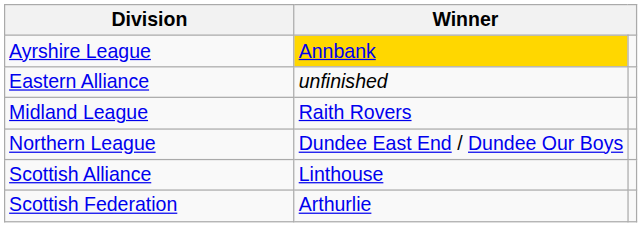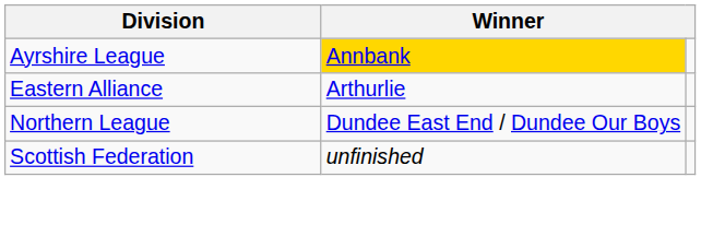 <table class="wikitable">
 <tr>
 <th width=230>Division</th>
 <th colspan = "2" width=180>Winner</th>
 </tr>
 <tr>
 <td><a href='#'>Ayrshire League</a></td>
 <td style="background: gold;"><a href='#'>Annbank</a></td>
 <td></td>
 </tr>
 <tr>
 <td><a href='#'>Eastern Alliance</a></td>
-<td><em>unfinished</em></td>
-<td></td>
-</tr>
-<tr>
-<td><a href='#'>Midland League</a></td>
-<td><a href='#'>Raith Rovers</a></td>
+<td><a href='#'>Arthurlie</a></td>
 <td></td>
 </tr>
 <tr>
 <td><a href='#'>Northern League</a></td>
 <td><a href='#'>Dundee East End</a> / <a href='#'>Dundee Our Boys</a></td>
 <td></td>
 </tr>
 <tr>
-<td><a href='#'>Scottish Alliance</a></td>
-<td><a href='#'>Linthouse</a></td>
-<td></td>
-</tr>
-<tr>
 <td><a href='#'>Scottish Federation</a></td>
-<td><a href='#'>Arthurlie</a></td>
+<td><em>unfinished</em></td>
 <td></td>
 </tr>
 </table>
